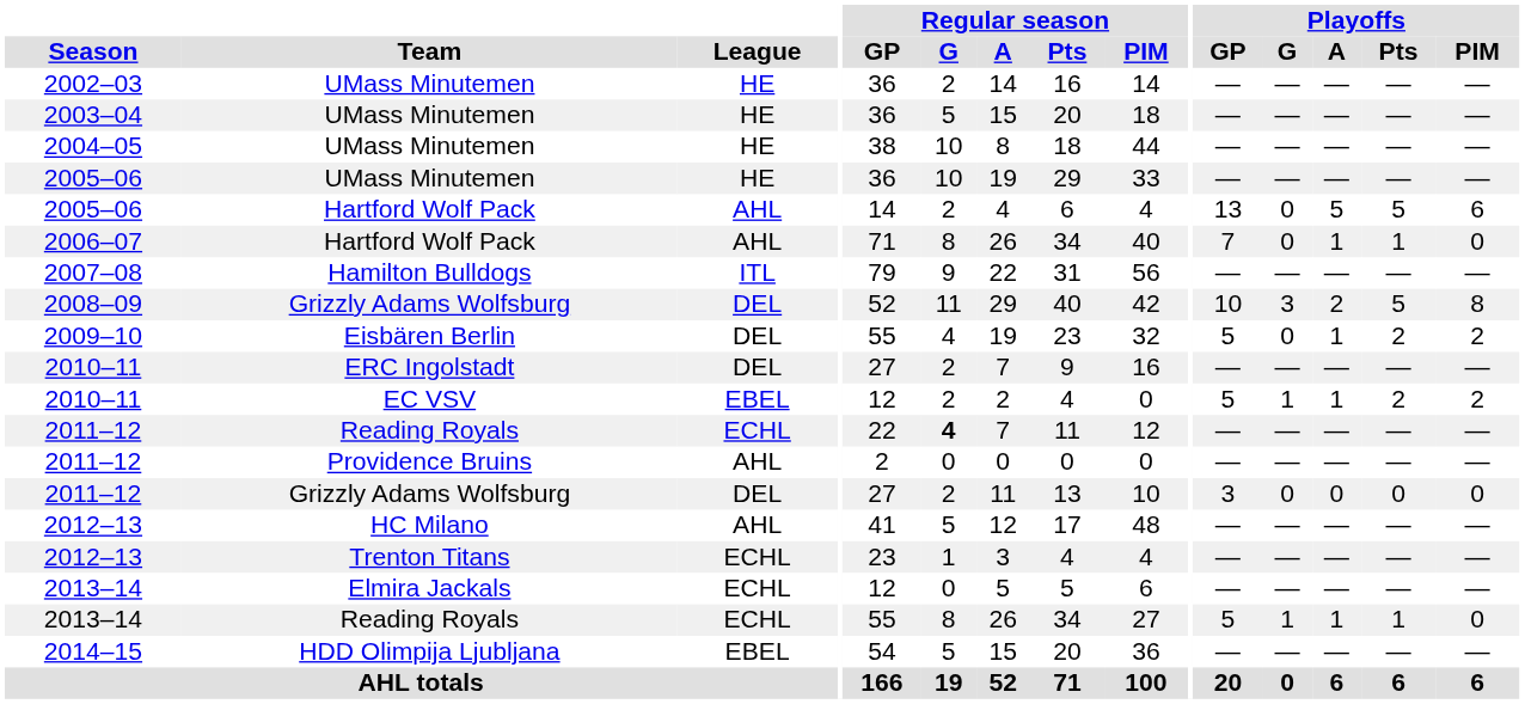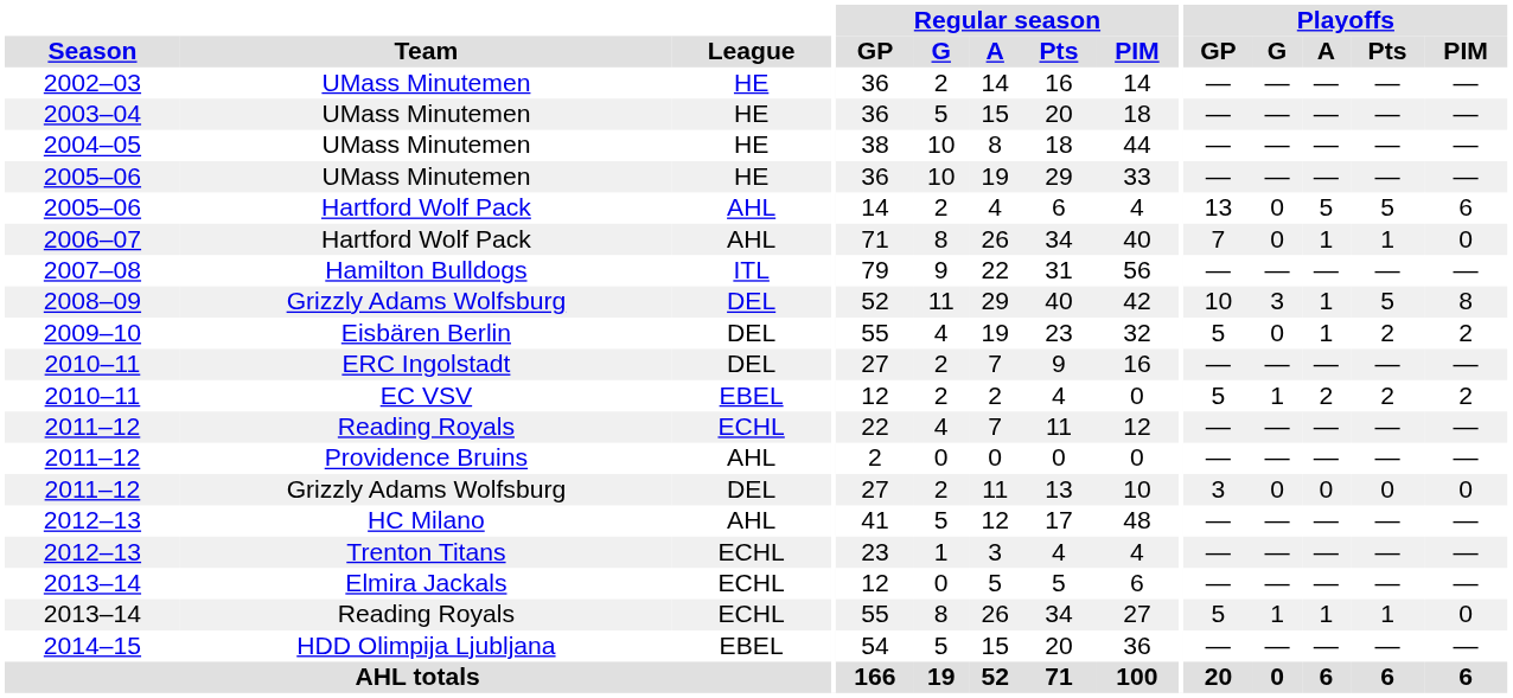 <table border="0" cellpadding="1" cellspacing="0" style="text-align:center; width:60em">
 <tr bgcolor="#e0e0e0">
 <th colspan="3" bgcolor="#ffffff"></th>
 <th rowspan="99" bgcolor="#ffffff"></th>
 <th colspan="5"><a href='#'>Regular season</a></th>
 <th rowspan="99" bgcolor="#ffffff"></th>
 <th colspan="5"><a href='#'>Playoffs</a></th>
 </tr>
 <tr bgcolor="#e0e0e0">
 <th><a href='#'>Season</a></th>
 <th>Team</th>
 <th>League</th>
 <th>GP</th>
 <th><a href='#'>G</a></th>
 <th><a href='#'>A</a></th>
 <th><a href='#'>Pts</a></th>
 <th><a href='#'>PIM</a></th>
 <th>GP</th>
 <th>G</th>
 <th>A</th>
 <th>Pts</th>
 <th>PIM</th>
 </tr>
 <tr>
 <td><a href='#'>2002–03</a></td>
 <td><a href='#'>UMass Minutemen</a></td>
 <td><a href='#'>HE</a></td>
 <td>36</td>
 <td>2</td>
 <td>14</td>
 <td>16</td>
 <td>14</td>
 <td>—</td>
 <td>—</td>
 <td>—</td>
 <td>—</td>
 <td>—</td>
 </tr>
 <tr bgcolor="#f0f0f0">
 <td><a href='#'>2003–04</a></td>
 <td>UMass Minutemen</td>
 <td>HE</td>
 <td>36</td>
 <td>5</td>
 <td>15</td>
 <td>20</td>
 <td>18</td>
 <td>—</td>
 <td>—</td>
 <td>—</td>
 <td>—</td>
 <td>—</td>
 </tr>
 <tr>
 <td><a href='#'>2004–05</a></td>
 <td>UMass Minutemen</td>
 <td>HE</td>
 <td>38</td>
 <td>10</td>
 <td>8</td>
 <td>18</td>
 <td>44</td>
 <td>—</td>
 <td>—</td>
 <td>—</td>
 <td>—</td>
 <td>—</td>
 </tr>
 <tr bgcolor="#f0f0f0">
 <td><a href='#'>2005–06</a></td>
 <td>UMass Minutemen</td>
 <td>HE</td>
 <td>36</td>
 <td>10</td>
 <td>19</td>
 <td>29</td>
 <td>33</td>
 <td>—</td>
 <td>—</td>
 <td>—</td>
 <td>—</td>
 <td>—</td>
 </tr>
 <tr>
 <td><a href='#'>2005–06</a></td>
 <td><a href='#'>Hartford Wolf Pack</a></td>
 <td><a href='#'>AHL</a></td>
 <td>14</td>
 <td>2</td>
 <td>4</td>
 <td>6</td>
 <td>4</td>
 <td>13</td>
 <td>0</td>
 <td>5</td>
 <td>5</td>
 <td>6</td>
 </tr>
 <tr bgcolor="#f0f0f0">
 <td><a href='#'>2006–07</a></td>
 <td>Hartford Wolf Pack</td>
 <td>AHL</td>
 <td>71</td>
 <td>8</td>
 <td>26</td>
 <td>34</td>
 <td>40</td>
 <td>7</td>
 <td>0</td>
 <td>1</td>
 <td>1</td>
 <td>0</td>
 </tr>
 <tr>
 <td><a href='#'>2007–08</a></td>
 <td><a href='#'>Hamilton Bulldogs</a></td>
 <td><a href='#'>ITL</a></td>
 <td>79</td>
 <td>9</td>
 <td>22</td>
 <td>31</td>
 <td>56</td>
 <td>—</td>
 <td>—</td>
 <td>—</td>
 <td>—</td>
 <td>—</td>
 </tr>
 <tr bgcolor="#f0f0f0">
 <td><a href='#'>2008–09</a></td>
 <td><a href='#'>Grizzly Adams Wolfsburg</a></td>
 <td><a href='#'>DEL</a></td>
 <td>52</td>
 <td>11</td>
 <td>29</td>
 <td>40</td>
 <td>42</td>
 <td>10</td>
 <td>3</td>
-<td>2</td>
+<td>1</td>
 <td>5</td>
 <td>8</td>
 </tr>
 <tr>
 <td><a href='#'>2009–10</a></td>
 <td><a href='#'>Eisbären Berlin</a></td>
 <td>DEL</td>
 <td>55</td>
 <td>4</td>
 <td>19</td>
 <td>23</td>
 <td>32</td>
 <td>5</td>
 <td>0</td>
 <td>1</td>
 <td>2</td>
 <td>2</td>
 </tr>
 <tr bgcolor="#f0f0f0">
 <td><a href='#'>2010–11</a></td>
 <td><a href='#'>ERC Ingolstadt</a></td>
 <td>DEL</td>
 <td>27</td>
 <td>2</td>
 <td>7</td>
 <td>9</td>
 <td>16</td>
 <td>—</td>
 <td>—</td>
 <td>—</td>
 <td>—</td>
 <td>—</td>
 </tr>
 <tr>
 <td><a href='#'>2010–11</a></td>
 <td><a href='#'>EC VSV</a></td>
 <td><a href='#'>EBEL</a></td>
 <td>12</td>
 <td>2</td>
 <td>2</td>
 <td>4</td>
 <td>0</td>
 <td>5</td>
 <td>1</td>
-<td>1</td>
+<td>2</td>
 <td>2</td>
 <td>2</td>
 </tr>
 <tr bgcolor="#f0f0f0">
 <td><a href='#'>2011–12</a></td>
 <td><a href='#'>Reading Royals</a></td>
 <td><a href='#'>ECHL</a></td>
 <td>22</td>
-<td><strong>4</strong></td>
+<td>4</td>
 <td>7</td>
 <td>11</td>
 <td>12</td>
 <td>—</td>
 <td>—</td>
 <td>—</td>
 <td>—</td>
 <td>—</td>
 </tr>
 <tr>
 <td><a href='#'>2011–12</a></td>
 <td><a href='#'>Providence Bruins</a></td>
 <td>AHL</td>
 <td>2</td>
 <td>0</td>
 <td>0</td>
 <td>0</td>
 <td>0</td>
 <td>—</td>
 <td>—</td>
 <td>—</td>
 <td>—</td>
 <td>—</td>
 </tr>
 <tr bgcolor="#f0f0f0">
 <td><a href='#'>2011–12</a></td>
 <td>Grizzly Adams Wolfsburg</td>
 <td>DEL</td>
 <td>27</td>
 <td>2</td>
 <td>11</td>
 <td>13</td>
 <td>10</td>
 <td>3</td>
 <td>0</td>
 <td>0</td>
 <td>0</td>
 <td>0</td>
 </tr>
 <tr>
 <td><a href='#'>2012–13</a></td>
 <td><a href='#'>HC Milano</a></td>
 <td>AHL</td>
 <td>41</td>
 <td>5</td>
 <td>12</td>
 <td>17</td>
 <td>48</td>
 <td>—</td>
 <td>—</td>
 <td>—</td>
 <td>—</td>
 <td>—</td>
 </tr>
 <tr bgcolor="#f0f0f0">
 <td><a href='#'>2012–13</a></td>
 <td><a href='#'>Trenton Titans</a></td>
 <td>ECHL</td>
 <td>23</td>
 <td>1</td>
 <td>3</td>
 <td>4</td>
 <td>4</td>
 <td>—</td>
 <td>—</td>
 <td>—</td>
 <td>—</td>
 <td>—</td>
 </tr>
 <tr>
 <td><a href='#'>2013–14</a></td>
 <td><a href='#'>Elmira Jackals</a></td>
 <td>ECHL</td>
 <td>12</td>
 <td>0</td>
 <td>5</td>
 <td>5</td>
 <td>6</td>
 <td>—</td>
 <td>—</td>
 <td>—</td>
 <td>—</td>
 <td>—</td>
 </tr>
 <tr bgcolor="#f0f0f0">
 <td>2013–14</td>
 <td>Reading Royals</td>
 <td>ECHL</td>
 <td>55</td>
 <td>8</td>
 <td>26</td>
 <td>34</td>
 <td>27</td>
 <td>5</td>
 <td>1</td>
 <td>1</td>
 <td>1</td>
 <td>0</td>
 </tr>
 <tr>
 <td><a href='#'>2014–15</a></td>
 <td><a href='#'>HDD Olimpija Ljubljana</a></td>
 <td>EBEL</td>
 <td>54</td>
 <td>5</td>
 <td>15</td>
 <td>20</td>
 <td>36</td>
 <td>—</td>
 <td>—</td>
 <td>—</td>
 <td>—</td>
 <td>—</td>
 </tr>
 <tr bgcolor="#e0e0e0">
 <th colspan="3">AHL totals</th>
 <th>166</th>
 <th>19</th>
 <th>52</th>
 <th>71</th>
 <th>100</th>
 <th>20</th>
 <th>0</th>
 <th>6</th>
 <th>6</th>
 <th>6</th>
 </tr>
 </table>
